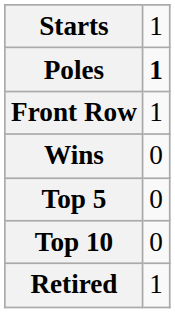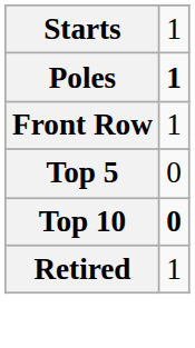 <table class="wikitable" style="text-align:center">
 <tr>
 <th>Starts</th>
 <td>1</td>
 </tr>
 <tr>
 <th>Poles</th>
 <td><strong>1</strong></td>
 </tr>
 <tr>
 <th>Front Row</th>
 <td>1</td>
 </tr>
 <tr>
-<th>Wins</th>
-<td>0</td>
-</tr>
-<tr>
 <th>Top 5</th>
 <td>0</td>
 </tr>
 <tr>
 <th>Top 10</th>
-<td>0</td>
+<td><strong>0</strong></td>
 </tr>
 <tr>
 <th>Retired</th>
 <td>1</td>
 </tr>
 </table>
